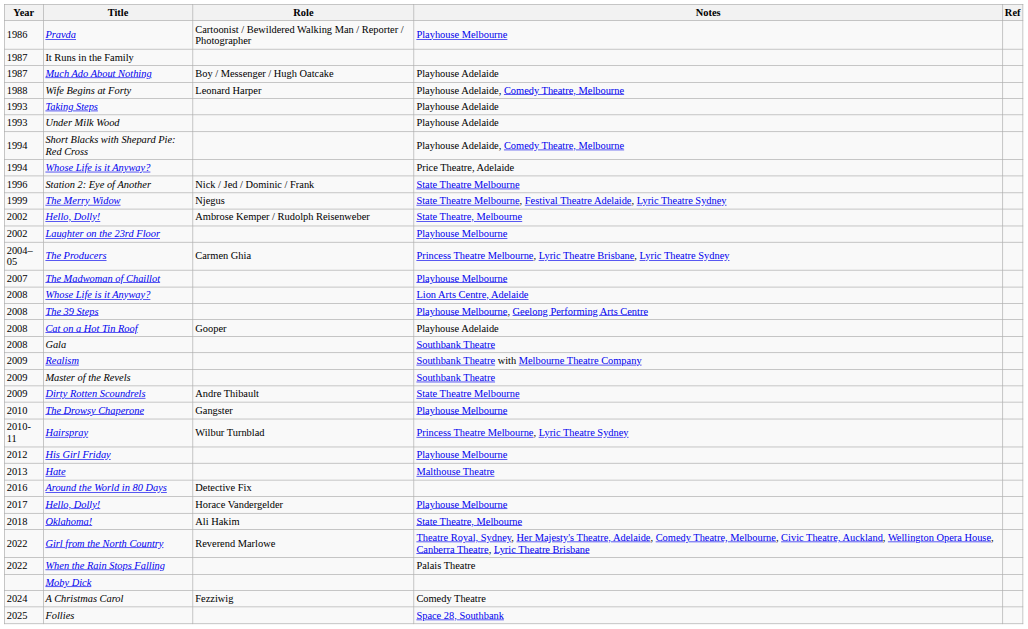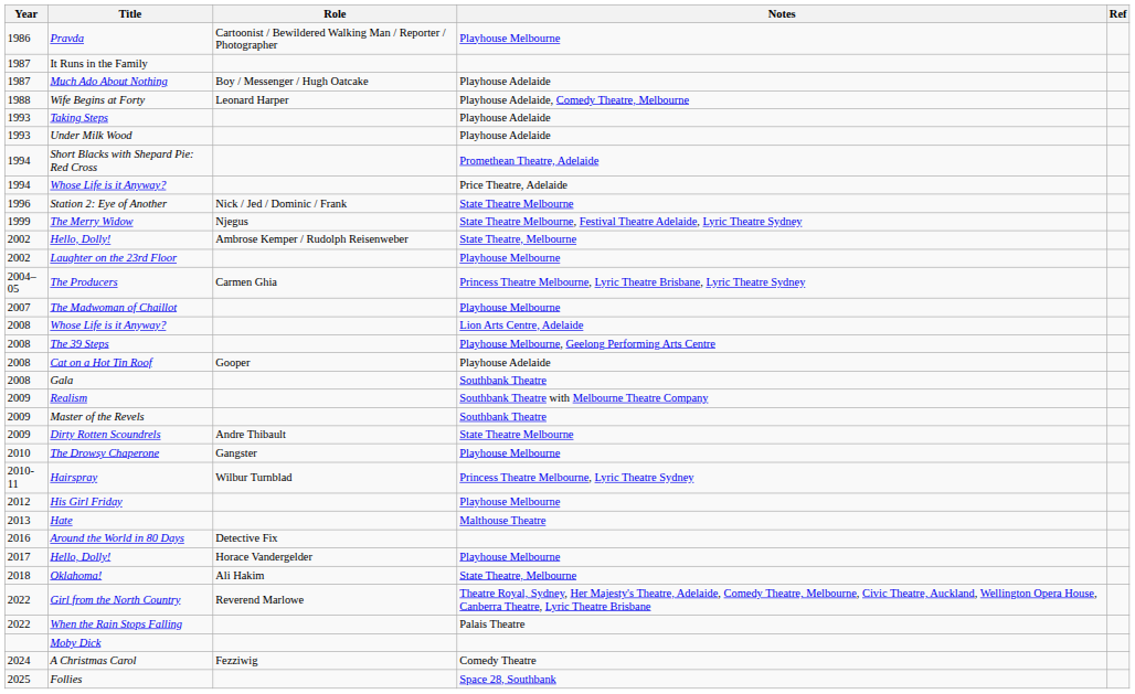 <table class="wikitable sortable">
 <tr>
 <th>Year</th>
 <th>Title</th>
 <th>Role</th>
 <th>Notes</th>
 <th>Ref</th>
 </tr>
 <tr>
 <td>1986</td>
 <td><em><a href='#'>Pravda</a></em></td>
 <td>Cartoonist / Bewildered Walking Man / Reporter / Photographer</td>
 <td><a href='#'>Playhouse Melbourne</a></td>
 <td></td>
 </tr>
 <tr>
 <td>1987</td>
 <td>It Runs in the Family</td>
 <td></td>
 <td></td>
 <td></td>
 </tr>
 <tr>
 <td>1987</td>
 <td><em><a href='#'>Much Ado About Nothing</a></em></td>
 <td>Boy / Messenger / Hugh Oatcake</td>
 <td>Playhouse Adelaide</td>
 <td></td>
 </tr>
 <tr>
 <td>1988</td>
 <td><em>Wife Begins at Forty</em></td>
 <td>Leonard Harper</td>
 <td>Playhouse Adelaide, <a href='#'>Comedy Theatre, Melbourne</a></td>
 <td></td>
 </tr>
 <tr>
 <td>1993</td>
 <td><em><a href='#'>Taking Steps</a></em></td>
 <td></td>
 <td>Playhouse Adelaide</td>
 <td></td>
 </tr>
 <tr>
 <td>1993</td>
 <td><em>Under Milk Wood</em></td>
 <td></td>
 <td>Playhouse Adelaide</td>
 <td></td>
 </tr>
 <tr>
 <td>1994</td>
 <td><em>Short Blacks with Shepard Pie: Red Cross</em></td>
 <td></td>
-<td>Playhouse Adelaide, <a href='#'>Comedy Theatre, Melbourne</a></td>
+<td><a href='#'>Promethean Theatre, Adelaide</a></td>
 <td></td>
 </tr>
 <tr>
 <td>1994</td>
 <td><em><a href='#'>Whose Life is it Anyway?</a></em></td>
 <td></td>
 <td>Price Theatre, Adelaide</td>
 <td></td>
 </tr>
 <tr>
 <td>1996</td>
 <td><em>Station 2: Eye of Another</em></td>
 <td>Nick / Jed / Dominic / Frank</td>
 <td><a href='#'>State Theatre Melbourne</a></td>
 <td></td>
 </tr>
 <tr>
 <td>1999</td>
 <td><em><a href='#'>The Merry Widow</a></em></td>
 <td>Njegus</td>
 <td><a href='#'>State Theatre Melbourne</a>, <a href='#'>Festival Theatre Adelaide</a>, <a href='#'>Lyric Theatre Sydney</a></td>
 <td></td>
 </tr>
 <tr>
 <td>2002</td>
 <td><em><a href='#'>Hello, Dolly!</a></em></td>
 <td>Ambrose Kemper / Rudolph Reisenweber</td>
 <td><a href='#'>State Theatre, Melbourne</a></td>
 <td></td>
 </tr>
 <tr>
 <td>2002</td>
 <td><em><a href='#'>Laughter on the 23rd Floor</a></em></td>
 <td></td>
 <td><a href='#'>Playhouse Melbourne</a></td>
 <td></td>
 </tr>
 <tr>
 <td>2004–05</td>
 <td><em><a href='#'>The Producers</a></em></td>
 <td>Carmen Ghia</td>
 <td><a href='#'>Princess Theatre Melbourne</a>, <a href='#'>Lyric Theatre Brisbane</a>, <a href='#'>Lyric Theatre Sydney</a></td>
 <td></td>
 </tr>
 <tr>
 <td>2007</td>
 <td><em><a href='#'>The Madwoman of Chaillot</a></em></td>
 <td></td>
 <td><a href='#'>Playhouse Melbourne</a></td>
 <td></td>
 </tr>
 <tr>
 <td>2008</td>
 <td><em><a href='#'>Whose Life is it Anyway?</a></em></td>
 <td></td>
 <td><a href='#'>Lion Arts Centre, Adelaide</a></td>
 <td></td>
 </tr>
 <tr>
 <td>2008</td>
 <td><em><a href='#'>The 39 Steps</a></em></td>
 <td></td>
 <td><a href='#'>Playhouse Melbourne</a>, <a href='#'>Geelong Performing Arts Centre</a></td>
 <td></td>
 </tr>
 <tr>
 <td>2008</td>
 <td><em><a href='#'>Cat on a Hot Tin Roof</a></em></td>
 <td>Gooper</td>
 <td>Playhouse Adelaide</td>
 <td></td>
 </tr>
 <tr>
 <td>2008</td>
 <td><em>Gala</em></td>
 <td></td>
 <td><a href='#'>Southbank Theatre</a></td>
 <td></td>
 </tr>
 <tr>
 <td>2009</td>
 <td><em><a href='#'>Realism</a></em></td>
 <td></td>
 <td><a href='#'>Southbank Theatre</a> with <a href='#'>Melbourne Theatre Company</a></td>
 <td></td>
 </tr>
 <tr>
 <td>2009</td>
 <td><em>Master of the Revels</em></td>
 <td></td>
 <td><a href='#'>Southbank Theatre</a></td>
 <td></td>
 </tr>
 <tr>
 <td>2009</td>
 <td><em><a href='#'>Dirty Rotten Scoundrels</a></em></td>
 <td>Andre Thibault</td>
 <td><a href='#'>State Theatre Melbourne</a></td>
 <td></td>
 </tr>
 <tr>
 <td>2010</td>
 <td><em><a href='#'>The Drowsy Chaperone</a></em></td>
 <td>Gangster</td>
 <td><a href='#'>Playhouse Melbourne</a></td>
 <td></td>
 </tr>
 <tr>
 <td>2010-11</td>
 <td><em><a href='#'>Hairspray</a></em></td>
 <td>Wilbur Turnblad</td>
 <td><a href='#'>Princess Theatre Melbourne</a>, <a href='#'>Lyric Theatre Sydney</a></td>
 <td></td>
 </tr>
 <tr>
 <td>2012</td>
 <td><em><a href='#'>His Girl Friday</a></em></td>
 <td></td>
 <td><a href='#'>Playhouse Melbourne</a></td>
 <td></td>
 </tr>
 <tr>
 <td>2013</td>
 <td><em><a href='#'>Hate</a></em></td>
 <td></td>
 <td><a href='#'>Malthouse Theatre</a></td>
 <td></td>
 </tr>
 <tr>
 <td>2016</td>
 <td><em><a href='#'>Around the World in 80 Days</a></em></td>
 <td>Detective Fix</td>
 <td></td>
 <td></td>
 </tr>
 <tr>
 <td>2017</td>
 <td><em><a href='#'>Hello, Dolly!</a></em></td>
 <td>Horace Vandergelder</td>
 <td><a href='#'>Playhouse Melbourne</a></td>
 <td></td>
 </tr>
 <tr>
 <td>2018</td>
 <td><em><a href='#'>Oklahoma!</a></em></td>
 <td>Ali Hakim</td>
 <td><a href='#'>State Theatre, Melbourne</a></td>
 <td></td>
 </tr>
 <tr>
 <td>2022</td>
 <td><em><a href='#'>Girl from the North Country</a></em></td>
 <td>Reverend Marlowe</td>
 <td><a href='#'>Theatre Royal, Sydney</a>, <a href='#'>Her Majesty's Theatre, Adelaide</a>, <a href='#'>Comedy Theatre, Melbourne</a>, <a href='#'>Civic Theatre, Auckland</a>, <a href='#'>Wellington Opera House</a>, <a href='#'>Canberra Theatre</a>, <a href='#'>Lyric Theatre Brisbane</a></td>
 <td></td>
 </tr>
 <tr>
 <td>2022</td>
 <td><em><a href='#'>When the Rain Stops Falling</a></em></td>
 <td></td>
 <td>Palais Theatre</td>
 <td></td>
 </tr>
 <tr>
 <td></td>
 <td><em><a href='#'>Moby Dick</a></em></td>
 <td></td>
 <td></td>
 <td></td>
 </tr>
 <tr>
 <td>2024</td>
 <td><em>A Christmas Carol</em></td>
 <td>Fezziwig</td>
 <td>Comedy Theatre</td>
 <td></td>
 </tr>
 <tr>
 <td>2025</td>
 <td><em>Follies</em></td>
 <td></td>
 <td><a href='#'>Space 28, Southbank</a></td>
 <td></td>
 </tr>
 </table>
